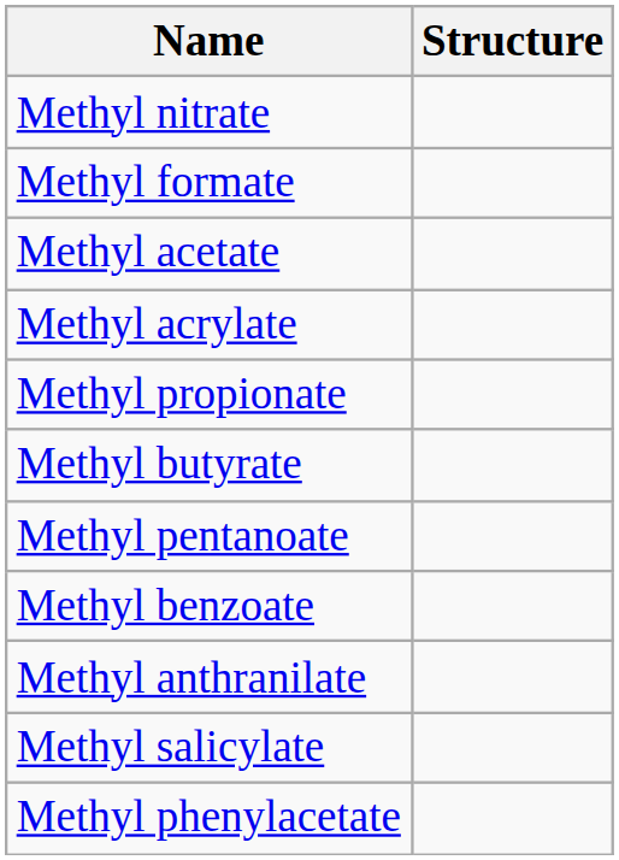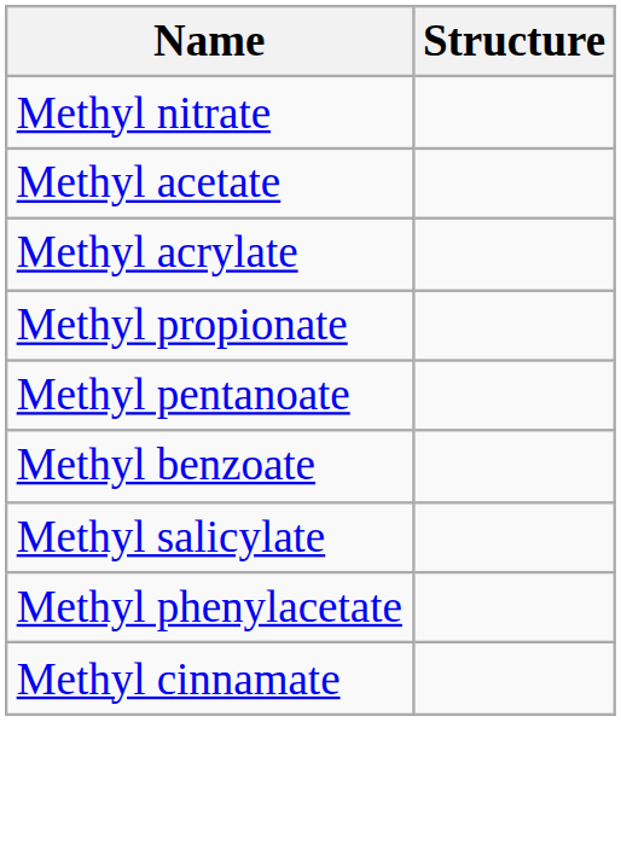 <table class="wikitable skin-invert-image">
 <tr>
 <th>Name</th>
 <th>Structure</th>
 </tr>
 <tr>
 <td><a href='#'>Methyl nitrate</a></td>
-<td></td>
-</tr>
-<tr>
-<td><a href='#'>Methyl formate</a></td>
 <td></td>
 </tr>
 <tr>
 <td><a href='#'>Methyl acetate</a></td>
 <td></td>
 </tr>
 <tr>
 <td><a href='#'>Methyl acrylate</a></td>
 <td></td>
 </tr>
 <tr>
 <td><a href='#'>Methyl propionate</a></td>
 <td></td>
 </tr>
 <tr>
-<td><a href='#'>Methyl butyrate</a></td>
-<td></td>
-</tr>
-<tr>
 <td><a href='#'>Methyl pentanoate</a></td>
 <td></td>
 </tr>
 <tr>
 <td><a href='#'>Methyl benzoate</a></td>
-<td></td>
-</tr>
-<tr>
-<td><a href='#'>Methyl anthranilate</a></td>
 <td></td>
 </tr>
 <tr>
 <td><a href='#'>Methyl salicylate</a></td>
 <td></td>
 </tr>
 <tr>
 <td><a href='#'>Methyl phenylacetate</a></td>
 <td></td>
 </tr>
+<tr>
+<td><a href='#'>Methyl cinnamate</a></td>
+<td></td>
+</tr>
 </table>
